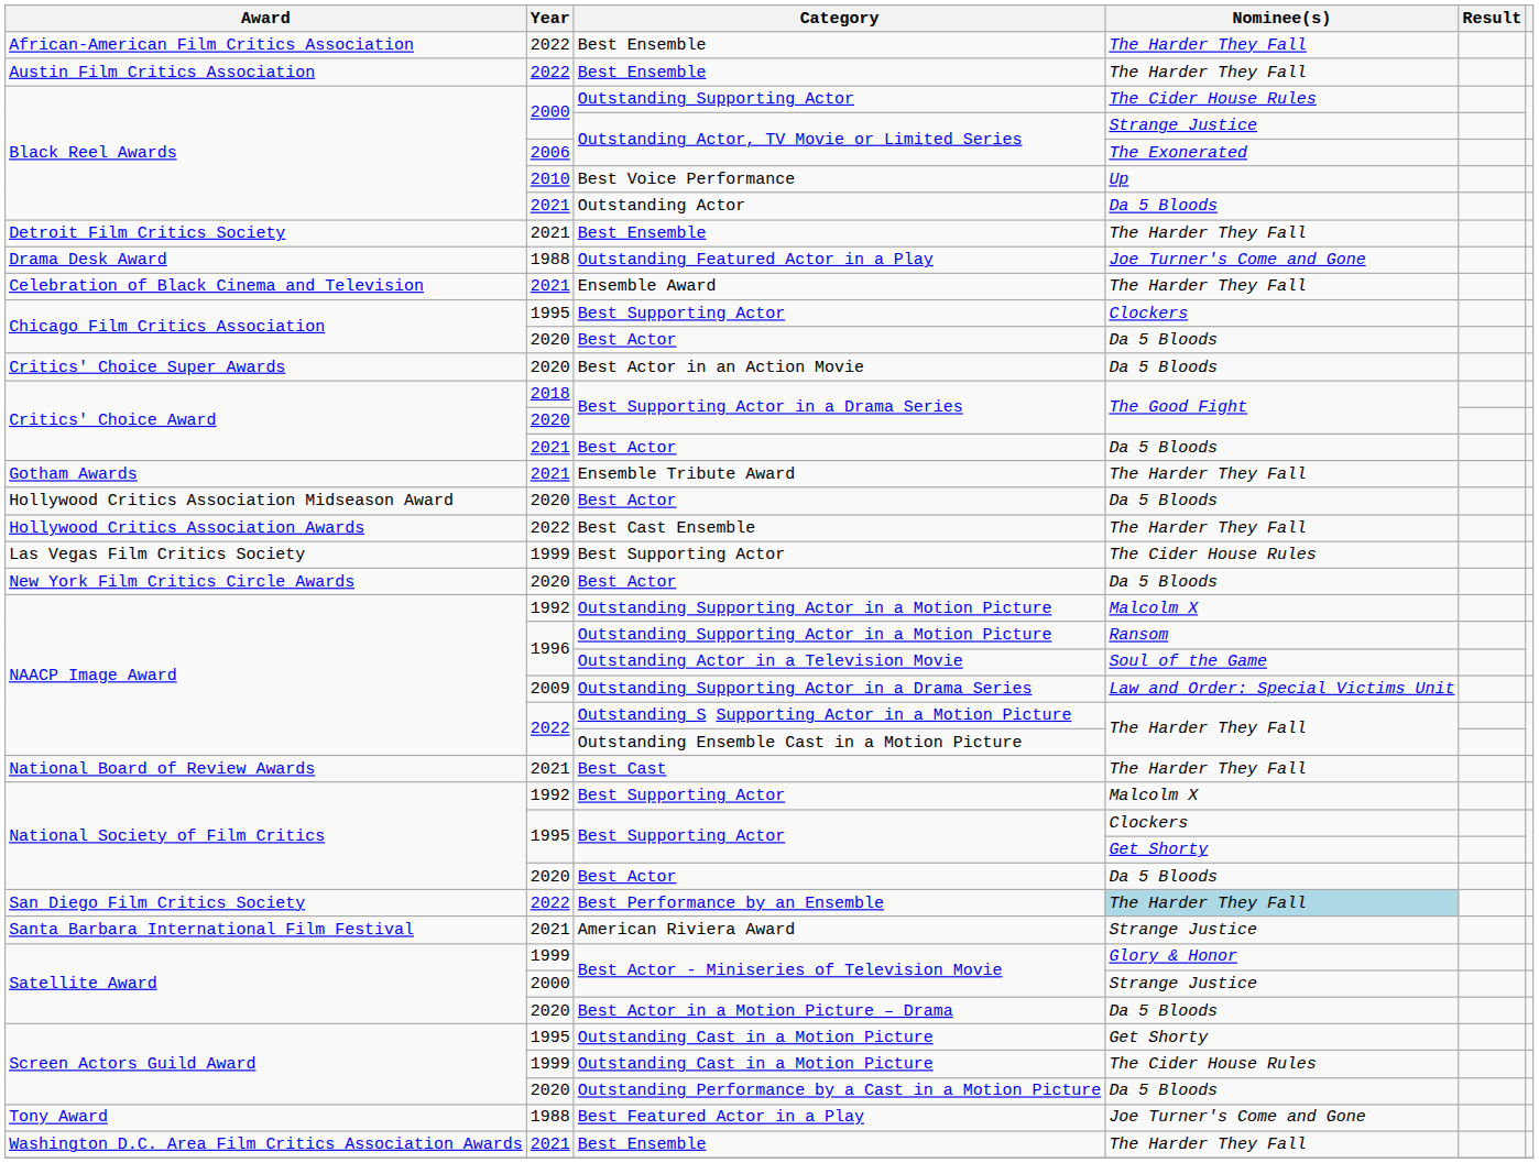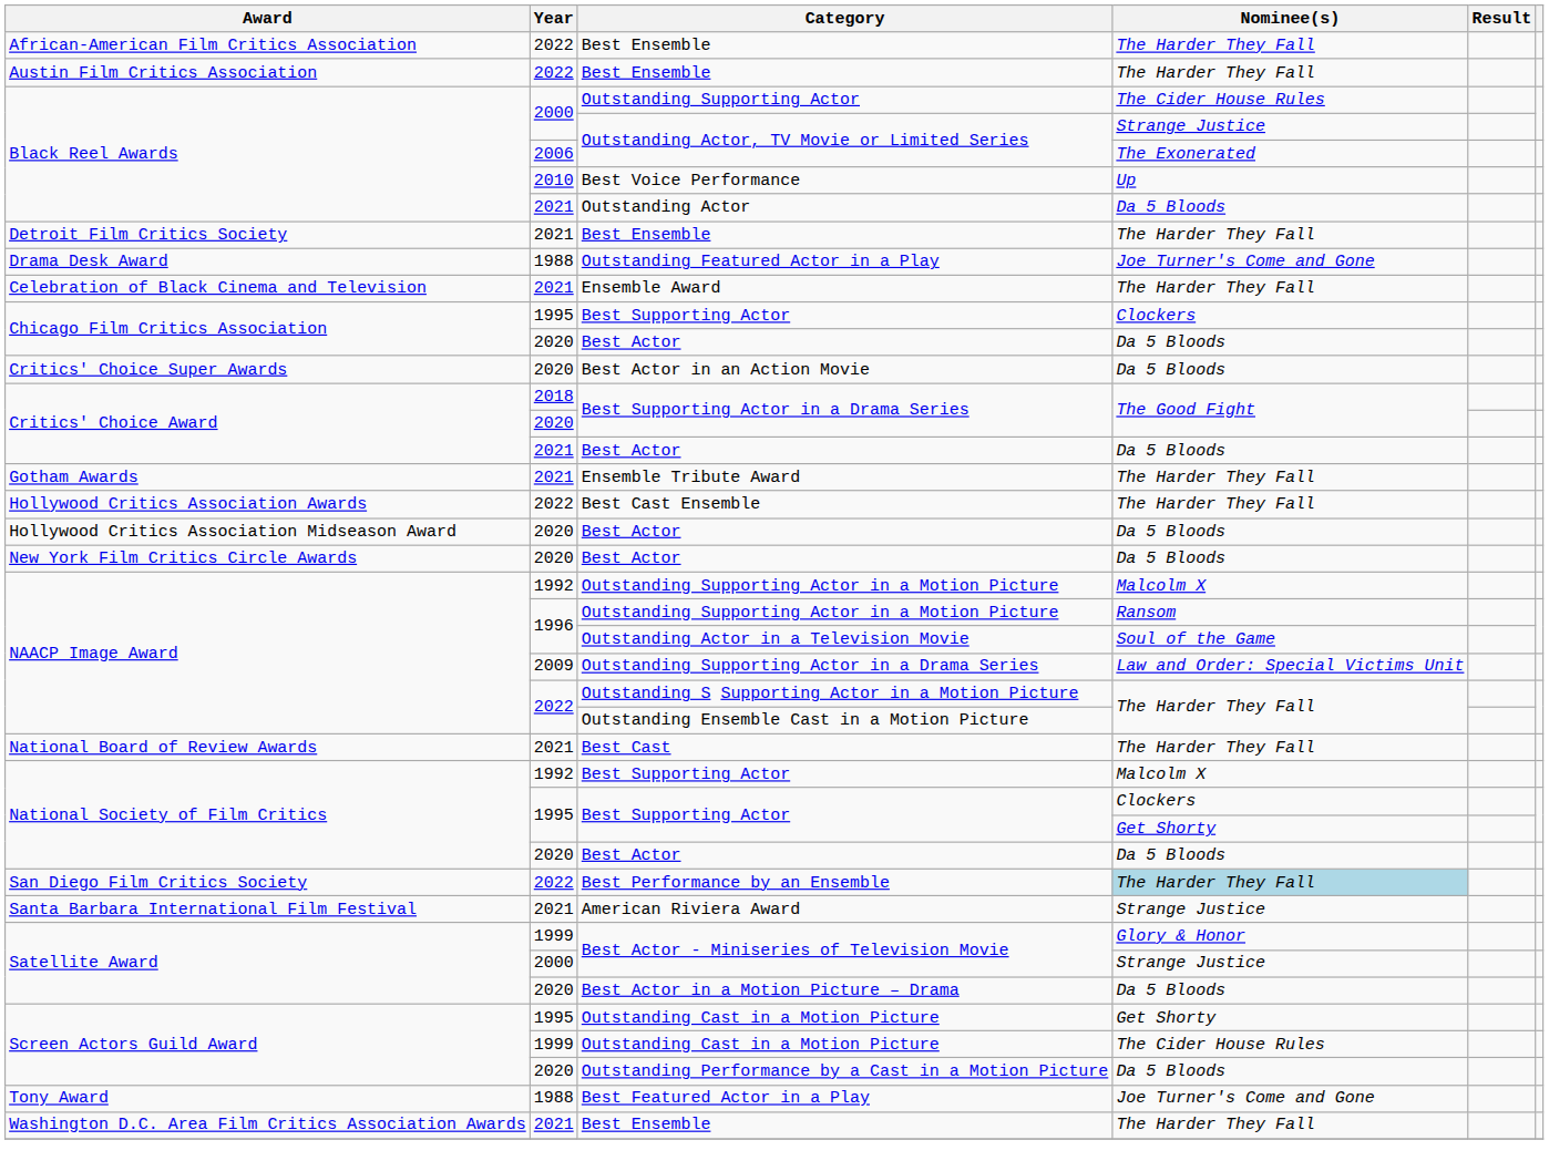 <table class="wikitable sortable">
 <tr>
 <th scope="col">Award</th>
 <th scope="col">Year</th>
 <th scope="col">Category</th>
 <th scope="col">Nominee(s)</th>
 <th scope="col">Result</th>
 <th scope="col" class="unsortable"></th>
 </tr>
 <tr>
 <td><a href='#'>African-American Film Critics Association</a></td>
 <td>2022</td>
 <td>Best Ensemble</td>
 <td><em><a href='#'>The Harder They Fall</a></em></td>
 <td></td>
 <td></td>
 </tr>
 <tr>
 <td><a href='#'>Austin Film Critics Association</a></td>
 <td><a href='#'>2022</a></td>
 <td><a href='#'>Best Ensemble</a></td>
 <td><em>The Harder They Fall </em></td>
 <td></td>
 <td></td>
 </tr>
 <tr>
 <td rowspan=5><a href='#'>Black Reel Awards</a></td>
 <td rowspan=2><a href='#'>2000</a></td>
 <td><a href='#'>Outstanding Supporting Actor</a></td>
 <td><em><a href='#'>The Cider House Rules</a></em></td>
 <td></td>
 <td rowspan=2></td>
 </tr>
 <tr>
 <td rowspan=2><a href='#'>Outstanding Actor, TV Movie or Limited Series</a></td>
 <td><em><a href='#'>Strange Justice</a></em></td>
 <td></td>
 </tr>
 <tr>
 <td><a href='#'>2006</a></td>
 <td><em><a href='#'>The Exonerated</a></em></td>
 <td></td>
 <td></td>
 </tr>
 <tr>
 <td><a href='#'>2010</a></td>
 <td>Best Voice Performance</td>
 <td><em><a href='#'>Up</a></em></td>
 <td></td>
 <td></td>
 </tr>
 <tr>
 <td><a href='#'>2021</a></td>
 <td>Outstanding Actor</td>
 <td><em><a href='#'>Da 5 Bloods</a> </em></td>
 <td></td>
 <td></td>
 </tr>
 <tr>
 <td><a href='#'>Detroit Film Critics Society</a></td>
 <td>2021</td>
 <td><a href='#'>Best Ensemble</a></td>
 <td><em>The Harder They Fall </em></td>
 <td></td>
 <td></td>
 </tr>
 <tr>
 <td><a href='#'>Drama Desk Award</a></td>
 <td>1988</td>
 <td><a href='#'>Outstanding Featured Actor in a Play</a></td>
 <td><em><a href='#'>Joe Turner's Come and Gone</a></em></td>
 <td></td>
 <td></td>
 </tr>
 <tr>
 <td><a href='#'>Celebration of Black Cinema and Television</a></td>
 <td><a href='#'>2021</a></td>
 <td>Ensemble Award</td>
 <td><em>The Harder They Fall</em></td>
 <td></td>
 <td style="text-align:center;"></td>
 </tr>
 <tr>
 <td rowspan=2><a href='#'>Chicago Film Critics Association</a></td>
 <td>1995</td>
 <td><a href='#'>Best Supporting Actor</a></td>
 <td><em><a href='#'>Clockers</a></em></td>
 <td></td>
 <td></td>
 </tr>
 <tr>
 <td>2020</td>
 <td><a href='#'>Best Actor</a></td>
 <td><em>Da 5 Bloods</em></td>
 <td></td>
 <td></td>
 </tr>
 <tr>
 <td><a href='#'>Critics' Choice Super Awards</a></td>
 <td>2020</td>
 <td>Best Actor in an Action Movie</td>
 <td><em>Da 5 Bloods</em></td>
 <td></td>
 <td></td>
 </tr>
 <tr>
 <td rowspan="3"><a href='#'>Critics' Choice Award</a></td>
 <td><a href='#'>2018</a></td>
 <td rowspan="2"><a href='#'>Best Supporting Actor in a Drama Series</a></td>
 <td rowspan="2"><em><a href='#'>The Good Fight</a></em></td>
 <td></td>
 <td></td>
 </tr>
 <tr>
 <td><a href='#'>2020</a></td>
 <td></td>
 <td></td>
 </tr>
 <tr>
 <td><a href='#'>2021</a></td>
 <td><a href='#'>Best Actor</a></td>
 <td><em>Da 5 Bloods</em></td>
 <td></td>
 <td></td>
 </tr>
 <tr>
 <td rowspan="1"><a href='#'>Gotham Awards</a></td>
 <td rowspan="1"><a href='#'>2021</a></td>
 <td>Ensemble Tribute Award</td>
 <td><em>The Harder They Fall</em></td>
 <td></td>
 <td></td>
 </tr>
 <tr>
-<td>Hollywood Critics Association Midseason Award</td>
-<td>2020</td>
-<td><a href='#'>Best Actor</a></td>
-<td><em>Da 5 Bloods</em></td>
-<td></td>
-<td></td>
-</tr>
-<tr>
 <td><a href='#'>Hollywood Critics Association Awards</a></td>
 <td>2022</td>
 <td>Best Cast Ensemble</td>
 <td><em>The Harder They Fall</em></td>
 <td></td>
 <td></td>
 </tr>
 <tr>
-<td>Las Vegas Film Critics Society</td>
-<td>1999</td>
-<td>Best Supporting Actor</td>
-<td><em>The Cider House Rules</em></td>
+<td>Hollywood Critics Association Midseason Award</td>
+<td>2020</td>
+<td><a href='#'>Best Actor</a></td>
+<td><em>Da 5 Bloods</em></td>
 <td></td>
 <td></td>
 </tr>
 <tr>
 <td><a href='#'>New York Film Critics Circle Awards</a></td>
 <td>2020</td>
 <td><a href='#'>Best Actor</a></td>
 <td><em>Da 5 Bloods</em></td>
 <td></td>
 <td></td>
 </tr>
 <tr>
 <td rowspan=6><a href='#'>NAACP Image Award</a></td>
 <td>1992</td>
 <td><a href='#'>Outstanding Supporting Actor in a Motion Picture</a></td>
 <td><em><a href='#'>Malcolm X</a></em></td>
 <td></td>
 <td></td>
 </tr>
 <tr>
 <td rowspan=2>1996</td>
 <td><a href='#'>Outstanding Supporting Actor in a Motion Picture</a></td>
 <td><em><a href='#'>Ransom</a></em></td>
 <td></td>
 <td rowspan=2></td>
 </tr>
 <tr>
 <td><a href='#'>Outstanding Actor in a Television Movie</a></td>
 <td><em><a href='#'>Soul of the Game</a></em></td>
 <td></td>
 </tr>
 <tr>
 <td>2009</td>
 <td><a href='#'>Outstanding Supporting Actor in a Drama Series</a></td>
 <td><em><a href='#'>Law and Order: Special Victims Unit</a></em></td>
 <td></td>
 <td></td>
 </tr>
 <tr>
 <td rowspan=2><a href='#'>2022</a></td>
 <td><a href='#'>Outstanding S</a> <a href='#'>Supporting Actor in a Motion Picture</a></td>
 <td rowspan=2><em>The Harder They Fall</em></td>
 <td></td>
 <td rowspan=2></td>
 </tr>
 <tr>
 <td>Outstanding Ensemble Cast in a Motion Picture</td>
 <td></td>
 </tr>
 <tr>
 <td><a href='#'>National Board of Review Awards</a></td>
 <td>2021</td>
 <td><a href='#'>Best Cast</a></td>
 <td><em>The Harder They Fall</em></td>
 <td></td>
 <td></td>
 </tr>
 <tr>
 <td rowspan=4><a href='#'>National Society of Film Critics</a></td>
 <td>1992</td>
 <td><a href='#'>Best Supporting Actor</a></td>
 <td><em>Malcolm X</em></td>
 <td></td>
 <td></td>
 </tr>
 <tr>
 <td rowspan=2>1995</td>
 <td rowspan=2><a href='#'>Best Supporting Actor</a></td>
 <td><em>Clockers</em></td>
 <td></td>
 <td rowspan=2></td>
 </tr>
 <tr>
 <td><em><a href='#'>Get Shorty</a></em></td>
 <td></td>
 </tr>
 <tr>
 <td>2020</td>
 <td><a href='#'>Best Actor</a></td>
 <td><em>Da 5 Bloods</em></td>
 <td></td>
 <td></td>
 </tr>
 <tr>
 <td><a href='#'>San Diego Film Critics Society</a></td>
 <td><a href='#'>2022</a></td>
 <td><a href='#'>Best Performance by an Ensemble</a></td>
 <td style="background: lightblue;"><em>The Harder They Fall</em></td>
 <td></td>
 <td></td>
 </tr>
 <tr>
 <td><a href='#'>Santa Barbara International Film Festival</a></td>
 <td>2021</td>
 <td>American Riviera Award</td>
 <td><em>Strange Justice</em></td>
 <td></td>
 <td></td>
 </tr>
 <tr>
 <td rowspan=3><a href='#'>Satellite Award</a></td>
 <td>1999</td>
 <td rowspan=2><a href='#'>Best Actor - Miniseries of Television Movie</a></td>
 <td><em><a href='#'>Glory & Honor</a></em></td>
 <td></td>
 <td></td>
 </tr>
 <tr>
 <td>2000</td>
 <td><em>Strange Justice</em></td>
 <td></td>
 <td></td>
 </tr>
 <tr>
 <td>2020</td>
 <td><a href='#'>Best Actor in a Motion Picture – Drama</a></td>
 <td><em>Da 5 Bloods</em></td>
 <td></td>
 <td></td>
 </tr>
 <tr>
 <td rowspan=3><a href='#'>Screen Actors Guild Award</a></td>
 <td>1995</td>
 <td><a href='#'>Outstanding Cast in a Motion Picture</a></td>
 <td><em>Get Shorty</em></td>
 <td></td>
 <td></td>
 </tr>
 <tr>
 <td>1999</td>
 <td><a href='#'>Outstanding Cast in a Motion Picture</a></td>
 <td><em>The Cider House Rules</em></td>
 <td></td>
 <td></td>
 </tr>
 <tr>
 <td>2020</td>
 <td><a href='#'>Outstanding Performance by a Cast in a Motion Picture</a></td>
 <td><em>Da 5 Bloods</em></td>
 <td></td>
 <td></td>
 </tr>
 <tr>
 <td><a href='#'>Tony Award</a></td>
 <td>1988</td>
 <td><a href='#'>Best Featured Actor in a Play</a></td>
 <td><em>Joe Turner's Come and Gone</em></td>
 <td></td>
 <td></td>
 </tr>
 <tr>
 <td><a href='#'>Washington D.C. Area Film Critics Association Awards</a></td>
 <td><a href='#'>2021</a></td>
 <td><a href='#'>Best Ensemble</a></td>
 <td><em>The Harder They Fall</em></td>
 <td></td>
 <td></td>
 </tr>
 <tr>
 </tr>
 </table>
